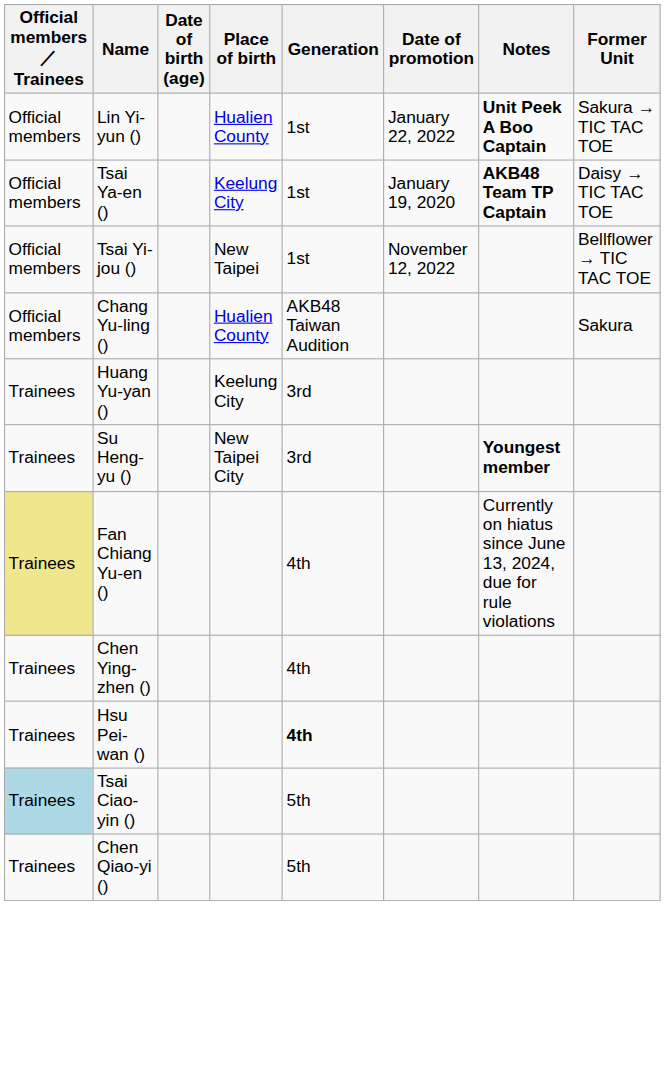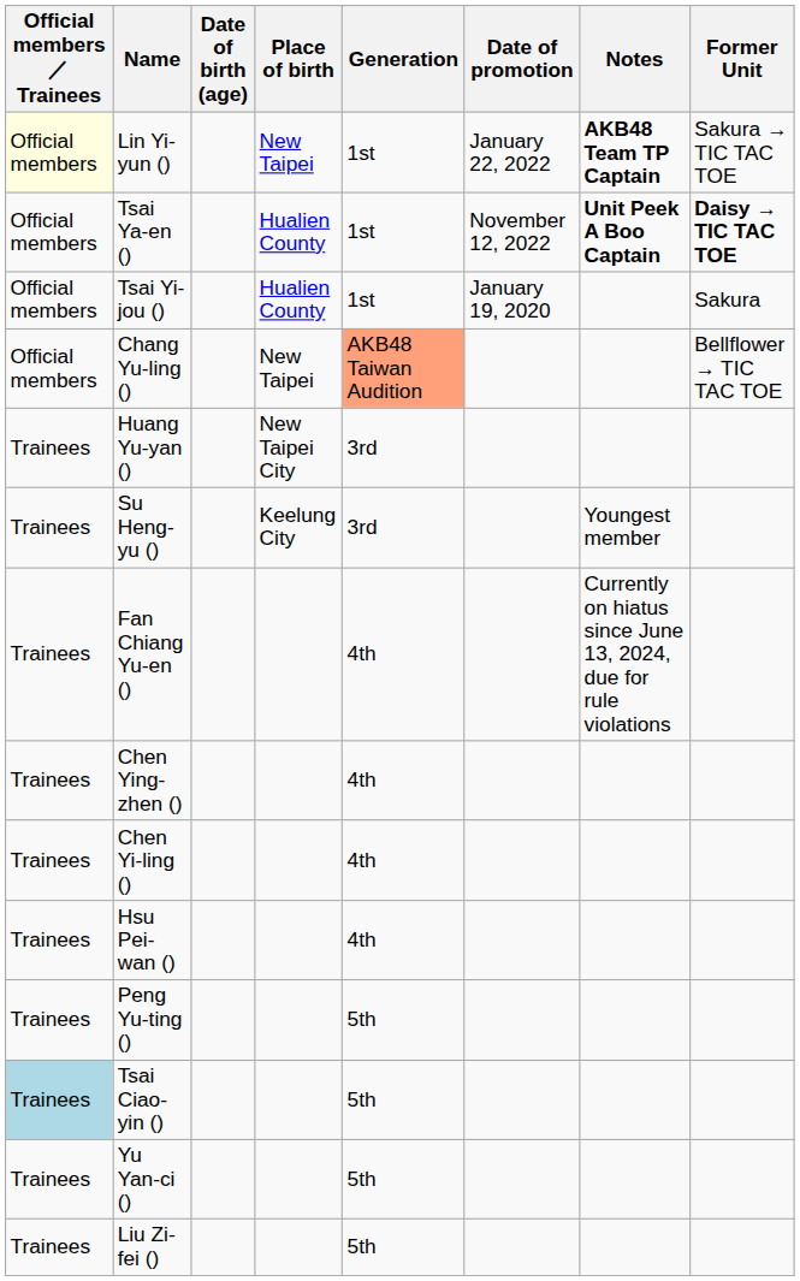 <table class="sortable wikitable">
 <tr>
 <th>Official members／Trainees</th>
 <th>Name</th>
 <th>Date of birth (age)</th>
 <th>Place of birth</th>
 <th>Generation</th>
 <th>Date of promotion</th>
 <th>Notes</th>
 <th>Former Unit</th>
 </tr>
 <tr>
-<td>Official members</td>
+<td style="background: lightyellow;">Official members</td>
 <td>Lin Yi-yun ()</td>
 <td></td>
-<td><a href='#'>Hualien County</a></td>
+<td><a href='#'>New Taipei</a></td>
 <td>1st</td>
 <td>January 22, 2022</td>
-<td><strong>Unit Peek A Boo Captain</strong></td>
+<td><strong>AKB48 Team TP Captain</strong></td>
 <td>Sakura → TIC TAC TOE</td>
 </tr>
 <tr>
 <td>Official members</td>
 <td>Tsai Ya-en ()</td>
 <td></td>
-<td><a href='#'>Keelung City</a></td>
+<td><a href='#'>Hualien County</a></td>
 <td>1st</td>
-<td>January 19, 2020</td>
-<td><strong>AKB48 Team TP Captain</strong></td>
-<td>Daisy → TIC TAC TOE</td>
+<td>November 12, 2022</td>
+<td><strong>Unit Peek A Boo Captain</strong></td>
+<td><strong>Daisy → TIC TAC TOE</strong></td>
 </tr>
 <tr>
 <td>Official members</td>
 <td>Tsai Yi-jou ()</td>
 <td></td>
-<td>New Taipei</td>
+<td><a href='#'>Hualien County</a></td>
 <td>1st</td>
-<td>November 12, 2022</td>
+<td>January 19, 2020</td>
 <td></td>
-<td>Bellflower → TIC TAC TOE</td>
+<td>Sakura</td>
 </tr>
 <tr>
 <td>Official members</td>
 <td>Chang Yu-ling ()</td>
 <td></td>
-<td><a href='#'>Hualien County</a></td>
-<td>AKB48 Taiwan Audition</td>
+<td>New Taipei</td>
+<td style="background: lightsalmon;">AKB48 Taiwan Audition</td>
 <td></td>
 <td></td>
-<td>Sakura</td>
+<td>Bellflower → TIC TAC TOE</td>
 </tr>
 <tr>
 <td>Trainees</td>
 <td>Huang Yu-yan ()</td>
 <td></td>
-<td>Keelung City</td>
+<td>New Taipei City</td>
 <td>3rd</td>
 <td></td>
 <td></td>
 <td></td>
 </tr>
 <tr>
 <td>Trainees</td>
 <td>Su Heng-yu ()</td>
 <td></td>
-<td>New Taipei City</td>
+<td>Keelung City</td>
 <td>3rd</td>
 <td></td>
-<td><strong>Youngest member</strong></td>
+<td>Youngest member</td>
 <td></td>
 </tr>
 <tr>
-<td style="background: khaki;">Trainees</td>
+<td>Trainees</td>
 <td>Fan Chiang Yu-en ()</td>
 <td></td>
 <td></td>
 <td>4th</td>
 <td></td>
 <td>Currently on hiatus since June 13, 2024, due for rule violations</td>
 <td></td>
 </tr>
 <tr>
 <td>Trainees</td>
 <td>Chen Ying-zhen ()</td>
 <td></td>
 <td></td>
 <td>4th</td>
 <td></td>
 <td></td>
 <td></td>
 </tr>
 <tr>
 <td>Trainees</td>
+<td>Chen Yi-ling ()</td>
+<td></td>
+<td></td>
+<td>4th</td>
+<td></td>
+<td></td>
+<td></td>
+</tr>
+<tr>
+<td>Trainees</td>
 <td>Hsu Pei-wan ()</td>
 <td></td>
 <td></td>
-<td><strong>4th</strong></td>
+<td>4th</td>
+<td></td>
+<td></td>
+<td></td>
+</tr>
+<tr>
+<td>Trainees</td>
+<td>Peng Yu-ting ()</td>
+<td></td>
+<td></td>
+<td>5th</td>
 <td></td>
 <td></td>
 <td></td>
 </tr>
 <tr>
 <td style="background: lightblue;">Trainees</td>
 <td>Tsai Ciao-yin ()</td>
 <td></td>
 <td></td>
 <td>5th</td>
 <td></td>
 <td></td>
 <td></td>
 </tr>
 <tr>
 <td>Trainees</td>
-<td>Chen Qiao-yi ()</td>
+<td>Yu Yan-ci ()</td>
+<td></td>
+<td></td>
+<td>5th</td>
+<td></td>
+<td></td>
+<td></td>
+</tr>
+<tr>
+<td>Trainees</td>
+<td>Liu Zi-fei ()</td>
 <td></td>
 <td></td>
 <td>5th</td>
 <td></td>
 <td></td>
 <td></td>
 </tr>
 <tr>
 </tr>
 </table>
